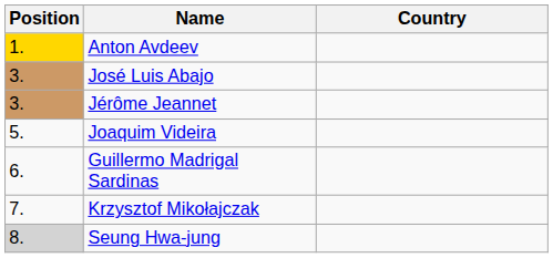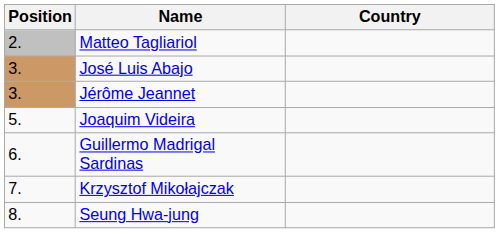 <table class="wikitable">
 <tr>
 <th width="10">Position</th>
 <th width="200">Name</th>
 <th width="200">Country</th>
 </tr>
 <tr>
-<td bgcolor="gold">1.</td>
-<td><a href='#'>Anton Avdeev</a></td>
+<td bgcolor="silver">2.</td>
+<td><a href='#'>Matteo Tagliariol</a></td>
 <td></td>
 </tr>
 <tr>
 <td bgcolor="#CC9966">3.</td>
 <td><a href='#'>José Luis Abajo</a></td>
 <td></td>
 </tr>
 <tr>
 <td bgcolor="#CC9966">3.</td>
 <td><a href='#'>Jérôme Jeannet</a></td>
 <td></td>
 </tr>
 <tr>
 <td>5.</td>
 <td><a href='#'>Joaquim Videira</a></td>
 <td></td>
 </tr>
 <tr>
 <td>6.</td>
 <td><a href='#'>Guillermo Madrigal Sardinas</a></td>
 <td></td>
 </tr>
 <tr>
 <td>7.</td>
 <td><a href='#'>Krzysztof Mikołajczak</a></td>
 <td></td>
 </tr>
 <tr>
-<td style="background: lightgrey;">8.</td>
+<td>8.</td>
 <td><a href='#'>Seung Hwa-jung</a></td>
 <td></td>
 </tr>
 </table>
